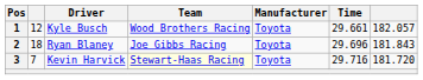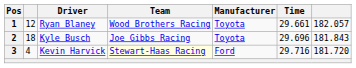 <table class="wikitable" style="font-size:95%">
 <tr>
 <th>Pos</th>
 <th></th>
 <th>Driver</th>
 <th>Team</th>
 <th>Manufacturer</th>
 <th>Time</th>
 <th></th>
 </tr>
 <tr>
 <th>1</th>
 <td>12</td>
-<td><a href='#'>Kyle Busch</a></td>
+<td><a href='#'>Ryan Blaney</a></td>
 <td><a href='#'>Wood Brothers Racing</a></td>
 <td><a href='#'>Toyota</a></td>
 <td>29.661</td>
 <td>182.057</td>
 </tr>
 <tr>
 <th>2</th>
 <td>18</td>
-<td><a href='#'>Ryan Blaney</a></td>
+<td><a href='#'>Kyle Busch</a></td>
 <td><a href='#'>Joe Gibbs Racing</a></td>
 <td><a href='#'>Toyota</a></td>
 <td>29.696</td>
 <td>181.843</td>
 </tr>
 <tr>
 <th>3</th>
-<td>7</td>
+<td>4</td>
 <td><a href='#'>Kevin Harvick</a></td>
 <td style="background: lightyellow;"><a href='#'>Stewart-Haas Racing</a></td>
-<td><a href='#'>Toyota</a></td>
+<td><a href='#'>Ford</a></td>
 <td>29.716</td>
 <td>181.720</td>
 </tr>
 <tr>
 <th colspan="7"></th>
 </tr>
 </table>
